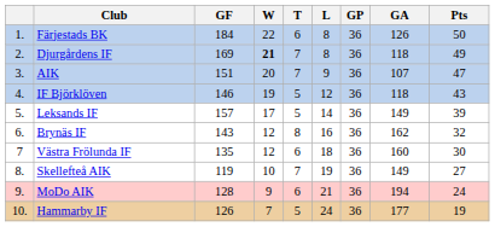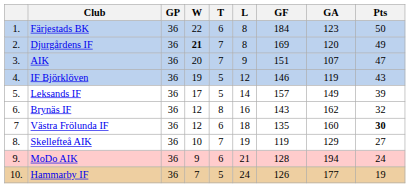 <table class="wikitable">
 <tr>
 <th width="30"></th>
 <th width="200">Club</th>
-<th width="70">GF</th>
+<th width="30">GP</th>
 <th width="30">W</th>
 <th width="30">T</th>
 <th width="30">L</th>
-<th width="30">GP</th>
+<th width="70">GF</th>
 <th width="70">GA</th>
 <th width="70">Pts</th>
 </tr>
 <tr bgcolor="#BCD2EE" align="center">
 <td>1.</td>
 <td align="left"><a href='#'>Färjestads BK</a></td>
-<td>184</td>
+<td>36</td>
 <td>22</td>
 <td>6</td>
 <td>8</td>
-<td>36</td>
-<td>126</td>
+<td>184</td>
+<td>123</td>
 <td>50</td>
 </tr>
 <tr bgcolor="#BCD2EE" align="center">
 <td>2.</td>
 <td align="left"><a href='#'>Djurgårdens IF</a></td>
-<td>169</td>
+<td>36</td>
 <td><strong>21</strong></td>
 <td>7</td>
 <td>8</td>
-<td>36</td>
-<td>118</td>
+<td>169</td>
+<td>120</td>
 <td>49</td>
 </tr>
 <tr bgcolor="#BCD2EE" align="center">
 <td>3.</td>
 <td align="left"><a href='#'>AIK</a></td>
-<td>151</td>
+<td>36</td>
 <td>20</td>
 <td>7</td>
 <td>9</td>
-<td>36</td>
+<td>151</td>
 <td>107</td>
 <td>47</td>
 </tr>
 <tr bgcolor="#BCD2EE" align="center">
 <td>4.</td>
 <td align="left"><a href='#'>IF Björklöven</a></td>
-<td>146</td>
+<td>36</td>
 <td>19</td>
 <td>5</td>
 <td>12</td>
-<td>36</td>
-<td>118</td>
+<td>146</td>
+<td>119</td>
 <td>43</td>
 </tr>
 <tr bgcolor="#FFFFFF" align="center">
 <td>5.</td>
 <td align="left"><a href='#'>Leksands IF</a></td>
-<td>157</td>
+<td>36</td>
 <td>17</td>
 <td>5</td>
 <td>14</td>
-<td>36</td>
+<td>157</td>
 <td>149</td>
 <td>39</td>
 </tr>
 <tr bgcolor="#FFFFFF" align="center">
 <td>6.</td>
 <td align="left"><a href='#'>Brynäs IF</a></td>
-<td>143</td>
+<td>36</td>
 <td>12</td>
 <td>8</td>
 <td>16</td>
-<td>36</td>
+<td>143</td>
 <td>162</td>
 <td>32</td>
 </tr>
 <tr bgcolor="#FFFFFF" align="center">
 <td>7</td>
 <td align="left"><a href='#'>Västra Frölunda IF</a></td>
-<td>135</td>
+<td>36</td>
 <td>12</td>
 <td>6</td>
 <td>18</td>
-<td>36</td>
+<td>135</td>
 <td>160</td>
-<td>30</td>
+<td><strong>30</strong></td>
 </tr>
 <tr bgcolor="#FFFFFF" align="center">
 <td>8.</td>
 <td align="left"><a href='#'>Skellefteå AIK</a></td>
-<td>119</td>
+<td>36</td>
 <td>10</td>
 <td>7</td>
 <td>19</td>
-<td>36</td>
-<td>149</td>
+<td>119</td>
+<td>129</td>
 <td>27</td>
 </tr>
 <tr bgcolor="#ffcccc" align="center">
 <td>9.</td>
 <td align="left"><a href='#'>MoDo AIK</a></td>
-<td>128</td>
+<td>36</td>
 <td>9</td>
 <td>6</td>
 <td>21</td>
-<td>36</td>
+<td>128</td>
 <td>194</td>
 <td>24</td>
 </tr>
 <tr bgcolor="#EECFA1" align="center">
 <td>10.</td>
 <td align="left"><a href='#'>Hammarby IF</a></td>
-<td>126</td>
+<td>36</td>
 <td>7</td>
 <td>5</td>
 <td>24</td>
-<td>36</td>
+<td>126</td>
 <td>177</td>
 <td>19</td>
 </tr>
 </table>
